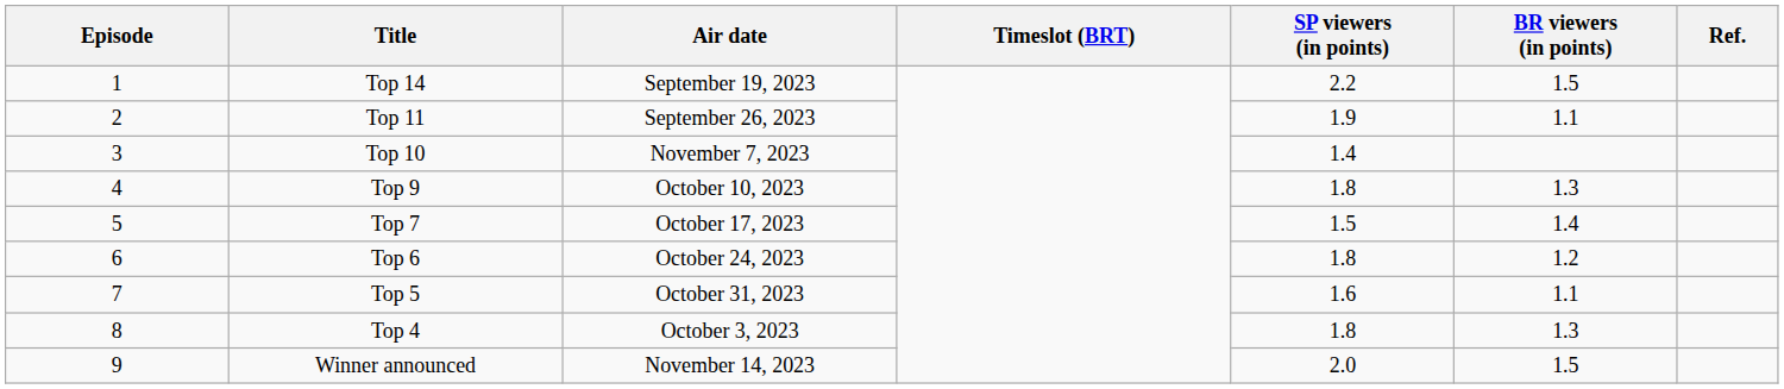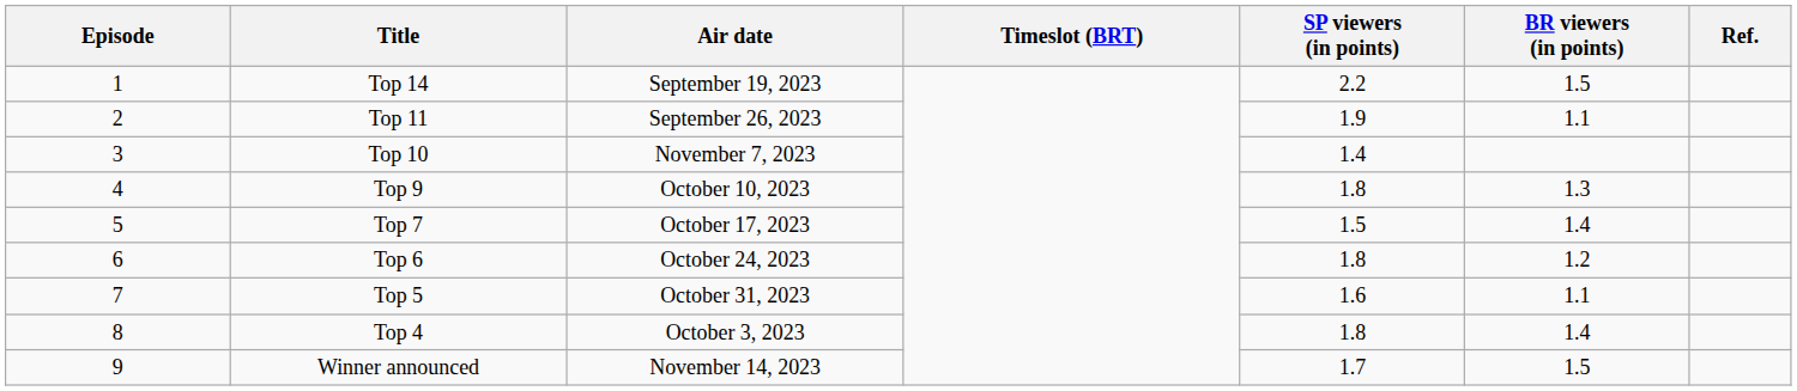 <table class="wikitable sortable" style="text-align:center; font-size:95%; width:100%">
 <tr>
 <th width="05.0%">Episode</th>
 <th width="07.5%">Title</th>
 <th width="07.5%">Air date</th>
 <th width="07.5%">Timeslot (<a href='#'>BRT</a>)</th>
 <th width="05.0%"><a href='#'>SP</a> viewers<br>(in points)</th>
 <th width="05.0%"><a href='#'>BR</a> viewers<br>(in points)</th>
 <th width="02.0%">Ref.</th>
 </tr>
 <tr>
 <td>1</td>
 <td>Top 14</td>
 <td>September 19, 2023</td>
 <td rowspan="11"></td>
 <td>2.2</td>
 <td>1.5</td>
 <td></td>
 </tr>
 <tr>
 <td>2</td>
 <td>Top 11</td>
 <td>September 26, 2023</td>
 <td>1.9</td>
 <td>1.1</td>
 <td></td>
 </tr>
 <tr>
 <td>3</td>
 <td>Top 10</td>
 <td>November 7, 2023</td>
 <td>1.4</td>
 <td></td>
 <td></td>
 </tr>
 <tr>
 <td>4</td>
 <td>Top 9</td>
 <td>October 10, 2023</td>
 <td>1.8</td>
 <td>1.3</td>
 <td></td>
 </tr>
 <tr>
 <td>5</td>
 <td>Top 7</td>
 <td>October 17, 2023</td>
 <td>1.5</td>
 <td>1.4</td>
 <td></td>
 </tr>
 <tr>
 <td>6</td>
 <td>Top 6</td>
 <td>October 24, 2023</td>
 <td>1.8</td>
 <td>1.2</td>
 <td></td>
 </tr>
 <tr>
 <td>7</td>
 <td>Top 5</td>
 <td>October 31, 2023</td>
 <td>1.6</td>
 <td>1.1</td>
 <td></td>
 </tr>
 <tr>
 <td>8</td>
 <td>Top 4</td>
 <td>October 3, 2023</td>
 <td>1.8</td>
-<td>1.3</td>
+<td>1.4</td>
 <td></td>
 </tr>
 <tr>
 <td>9</td>
 <td>Winner announced</td>
 <td>November 14, 2023</td>
-<td>2.0</td>
+<td>1.7</td>
 <td>1.5</td>
 <td></td>
 </tr>
 </table>
